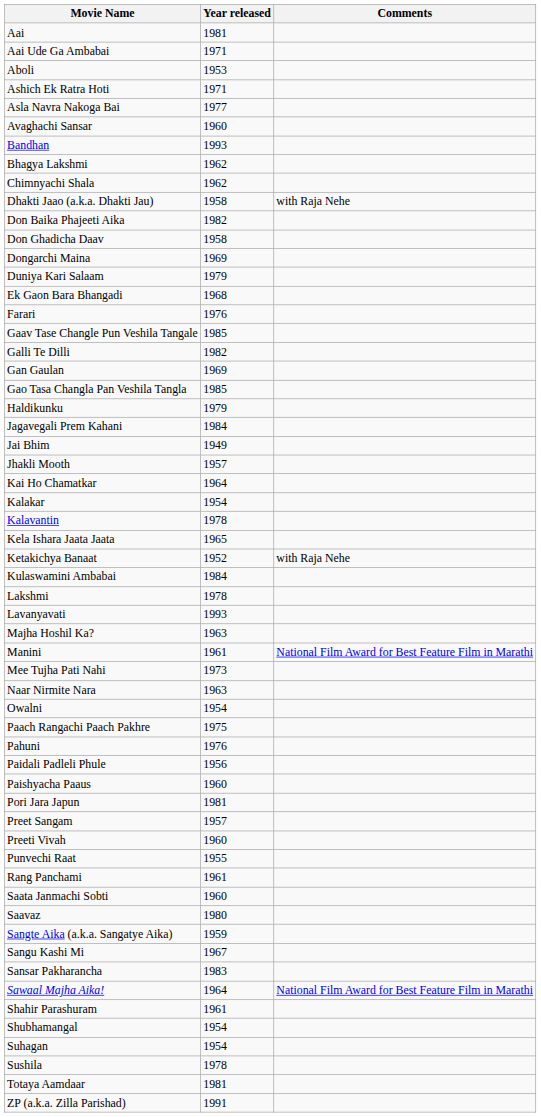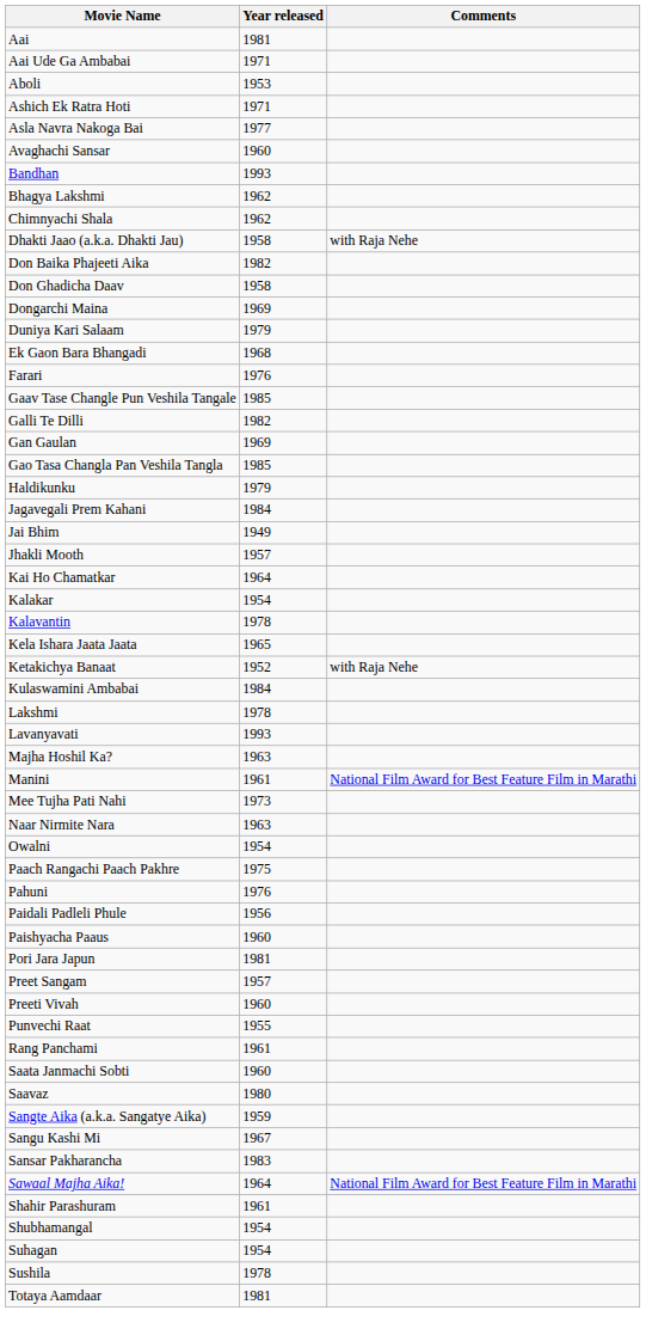 <table class="wikitable sortable" border="1">
 <tr>
 <th>Movie Name</th>
 <th>Year released</th>
 <th>Comments</th>
 </tr>
 <tr>
 <td>Aai</td>
 <td>1981</td>
 <td></td>
 </tr>
 <tr>
 <td>Aai Ude Ga Ambabai</td>
 <td>1971</td>
 <td></td>
 </tr>
 <tr>
 <td>Aboli</td>
 <td>1953</td>
 <td></td>
 </tr>
 <tr>
 <td>Ashich Ek Ratra Hoti</td>
 <td>1971</td>
 <td></td>
 </tr>
 <tr>
 <td>Asla Navra Nakoga Bai</td>
 <td>1977</td>
 <td></td>
 </tr>
 <tr>
 <td>Avaghachi Sansar</td>
 <td>1960</td>
 <td></td>
 </tr>
 <tr>
 <td><a href='#'>Bandhan</a></td>
 <td>1993</td>
 <td></td>
 </tr>
 <tr>
 <td>Bhagya Lakshmi</td>
 <td>1962</td>
 <td></td>
 </tr>
 <tr>
 <td>Chimnyachi Shala</td>
 <td>1962</td>
 <td></td>
 </tr>
 <tr>
 <td>Dhakti Jaao (a.k.a. Dhakti Jau)</td>
 <td>1958</td>
 <td>with Raja Nehe</td>
 </tr>
 <tr>
 <td>Don Baika Phajeeti Aika</td>
 <td>1982</td>
 <td></td>
 </tr>
 <tr>
 <td>Don Ghadicha Daav</td>
 <td>1958</td>
 <td></td>
 </tr>
 <tr>
 <td>Dongarchi Maina</td>
 <td>1969</td>
 <td></td>
 </tr>
 <tr>
 <td>Duniya Kari Salaam</td>
 <td>1979</td>
 <td></td>
 </tr>
 <tr>
 <td>Ek Gaon Bara Bhangadi</td>
 <td>1968</td>
 <td></td>
 </tr>
 <tr>
 <td>Farari</td>
 <td>1976</td>
 <td></td>
 </tr>
 <tr>
 <td>Gaav Tase Changle Pun Veshila Tangale</td>
 <td>1985</td>
 <td></td>
 </tr>
 <tr>
 <td>Galli Te Dilli</td>
 <td>1982</td>
 <td></td>
 </tr>
 <tr>
 <td>Gan Gaulan</td>
 <td>1969</td>
 <td></td>
 </tr>
 <tr>
 <td>Gao Tasa Changla Pan Veshila Tangla</td>
 <td>1985</td>
 <td></td>
 </tr>
 <tr>
 <td>Haldikunku</td>
 <td>1979</td>
 <td></td>
 </tr>
 <tr>
 <td>Jagavegali Prem Kahani</td>
 <td>1984</td>
 <td></td>
 </tr>
 <tr>
 <td>Jai Bhim</td>
 <td>1949</td>
 <td></td>
 </tr>
 <tr>
 <td>Jhakli Mooth</td>
 <td>1957</td>
 <td></td>
 </tr>
 <tr>
 <td>Kai Ho Chamatkar</td>
 <td>1964</td>
 <td></td>
 </tr>
 <tr>
 <td>Kalakar</td>
 <td>1954</td>
 <td></td>
 </tr>
 <tr>
 <td><a href='#'>Kalavantin</a></td>
 <td>1978</td>
 <td></td>
 </tr>
 <tr>
 <td>Kela Ishara Jaata Jaata</td>
 <td>1965</td>
 <td></td>
 </tr>
 <tr>
 <td>Ketakichya Banaat</td>
 <td>1952</td>
 <td>with Raja Nehe</td>
 </tr>
 <tr>
 <td>Kulaswamini Ambabai</td>
 <td>1984</td>
 <td></td>
 </tr>
 <tr>
 <td>Lakshmi</td>
 <td>1978</td>
 <td></td>
 </tr>
 <tr>
 <td>Lavanyavati</td>
 <td>1993</td>
 <td></td>
 </tr>
 <tr>
 <td>Majha Hoshil Ka?</td>
 <td>1963</td>
 <td></td>
 </tr>
 <tr>
 <td>Manini</td>
 <td>1961</td>
 <td><a href='#'>National Film Award for Best Feature Film in Marathi</a></td>
 </tr>
 <tr>
 <td>Mee Tujha Pati Nahi</td>
 <td>1973</td>
 <td></td>
 </tr>
 <tr>
 <td>Naar Nirmite Nara</td>
 <td>1963</td>
 <td></td>
 </tr>
 <tr>
 <td>Owalni</td>
 <td>1954</td>
 <td></td>
 </tr>
 <tr>
 <td>Paach Rangachi Paach Pakhre</td>
 <td>1975</td>
 <td></td>
 </tr>
 <tr>
 <td>Pahuni</td>
 <td>1976</td>
 <td></td>
 </tr>
 <tr>
 <td>Paidali Padleli Phule</td>
 <td>1956</td>
 <td></td>
 </tr>
 <tr>
 <td>Paishyacha Paaus</td>
 <td>1960</td>
 <td></td>
 </tr>
 <tr>
 <td>Pori Jara Japun</td>
 <td>1981</td>
 <td></td>
 </tr>
 <tr>
 <td>Preet Sangam</td>
 <td>1957</td>
 <td></td>
 </tr>
 <tr>
 <td>Preeti Vivah</td>
 <td>1960</td>
 <td></td>
 </tr>
 <tr>
 <td>Punvechi Raat</td>
 <td>1955</td>
 <td></td>
 </tr>
 <tr>
 <td>Rang Panchami</td>
 <td>1961</td>
 <td></td>
 </tr>
 <tr>
 <td>Saata Janmachi Sobti</td>
 <td>1960</td>
 <td></td>
 </tr>
 <tr>
 <td>Saavaz</td>
 <td>1980</td>
 <td></td>
 </tr>
 <tr>
 <td><a href='#'>Sangte Aika</a> (a.k.a. Sangatye Aika)</td>
 <td>1959</td>
 <td></td>
 </tr>
 <tr>
 <td>Sangu Kashi Mi</td>
 <td>1967</td>
 <td></td>
 </tr>
 <tr>
 <td>Sansar Pakharancha</td>
 <td>1983</td>
 <td></td>
 </tr>
 <tr>
 <td><em><a href='#'>Sawaal Majha Aika!</a></em></td>
 <td>1964</td>
 <td><a href='#'>National Film Award for Best Feature Film in Marathi</a></td>
 </tr>
 <tr>
 <td>Shahir Parashuram</td>
 <td>1961</td>
 <td></td>
 </tr>
 <tr>
 <td>Shubhamangal</td>
 <td>1954</td>
 <td></td>
 </tr>
 <tr>
 <td>Suhagan</td>
 <td>1954</td>
 <td></td>
 </tr>
 <tr>
 <td>Sushila</td>
 <td>1978</td>
 <td></td>
 </tr>
 <tr>
 <td>Totaya Aamdaar</td>
 <td>1981</td>
 <td></td>
 </tr>
-<tr>
-<td>ZP (a.k.a. Zilla Parishad)</td>
-<td>1991</td>
-<td></td>
-</tr>
 </table>
